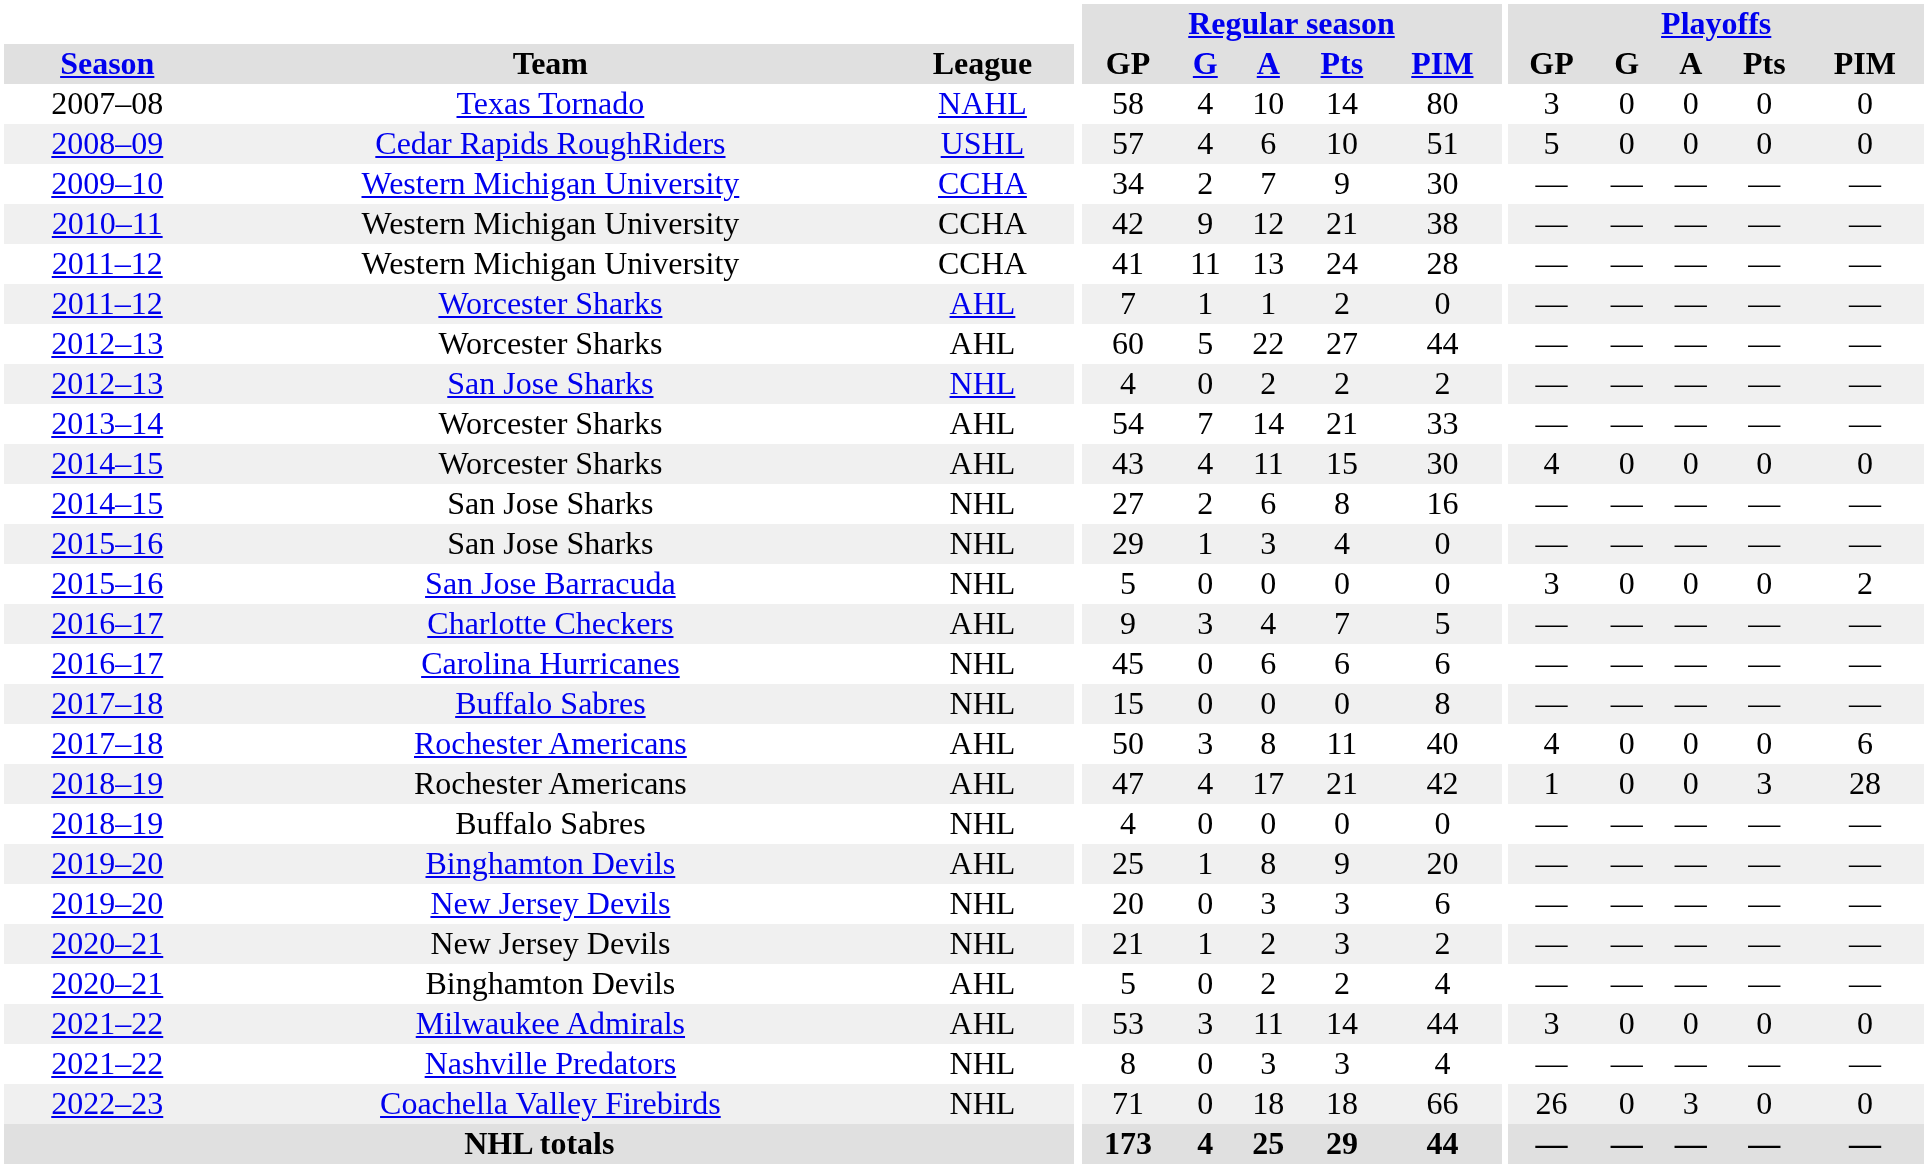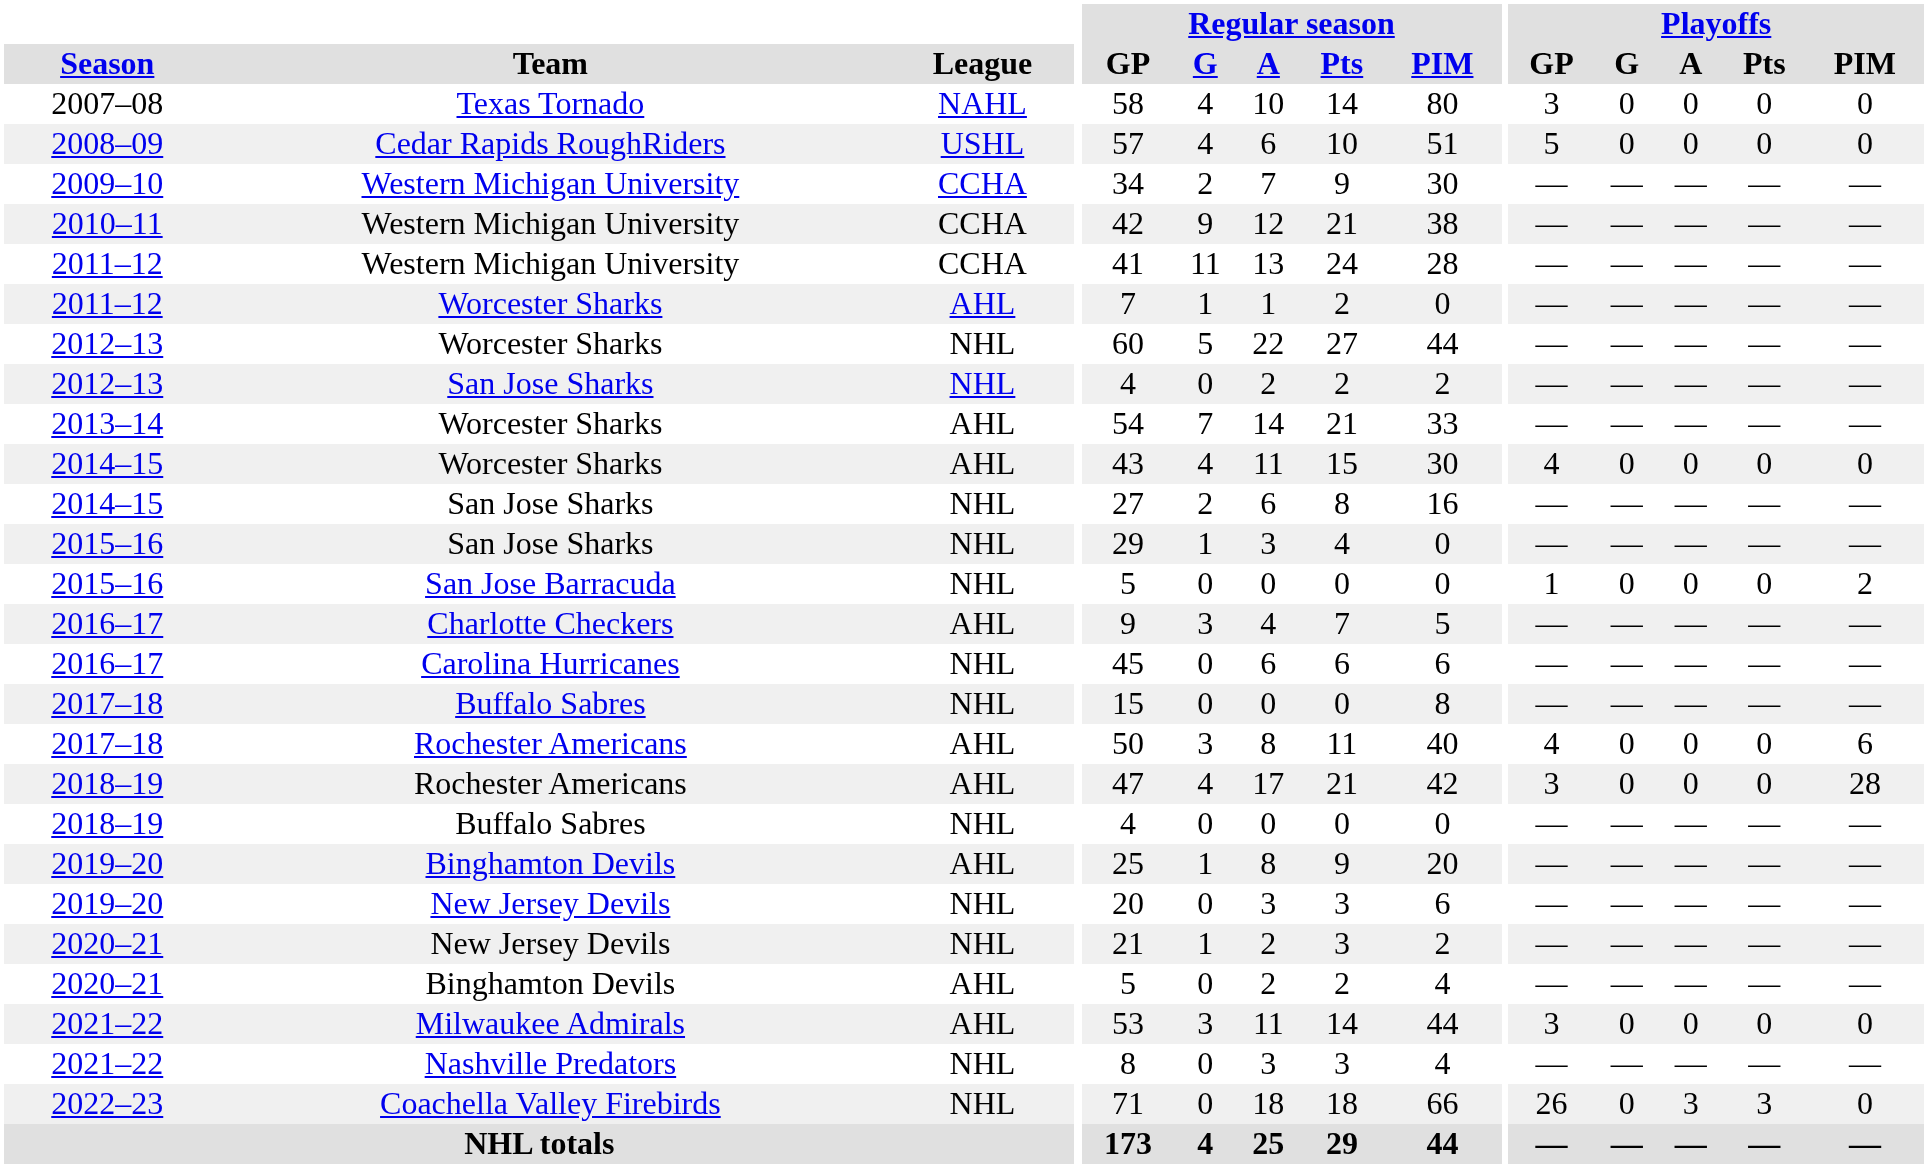 <table border="0" cellpadding="1" cellspacing="0" style="text-align:center; width:60em">
 <tr bgcolor="#e0e0e0">
 <th colspan="3" bgcolor="#ffffff"></th>
 <th rowspan="99" bgcolor="#ffffff"></th>
 <th colspan="5"><a href='#'>Regular season</a></th>
 <th rowspan="99" bgcolor="#ffffff"></th>
 <th colspan="5"><a href='#'>Playoffs</a></th>
 </tr>
 <tr bgcolor="#e0e0e0">
 <th><a href='#'>Season</a></th>
 <th>Team</th>
 <th>League</th>
 <th>GP</th>
 <th><a href='#'>G</a></th>
 <th><a href='#'>A</a></th>
 <th><a href='#'>Pts</a></th>
 <th><a href='#'>PIM</a></th>
 <th>GP</th>
 <th>G</th>
 <th>A</th>
 <th>Pts</th>
 <th>PIM</th>
 </tr>
 <tr>
 <td>2007–08</td>
 <td><a href='#'>Texas Tornado</a></td>
 <td><a href='#'>NAHL</a></td>
 <td>58</td>
 <td>4</td>
 <td>10</td>
 <td>14</td>
 <td>80</td>
 <td>3</td>
 <td>0</td>
 <td>0</td>
 <td>0</td>
 <td>0</td>
 </tr>
 <tr bgcolor="#f0f0f0">
 <td><a href='#'>2008–09</a></td>
 <td><a href='#'>Cedar Rapids RoughRiders</a></td>
 <td><a href='#'>USHL</a></td>
 <td>57</td>
 <td>4</td>
 <td>6</td>
 <td>10</td>
 <td>51</td>
 <td>5</td>
 <td>0</td>
 <td>0</td>
 <td>0</td>
 <td>0</td>
 </tr>
 <tr>
 <td><a href='#'>2009–10</a></td>
 <td><a href='#'>Western Michigan University</a></td>
 <td><a href='#'>CCHA</a></td>
 <td>34</td>
 <td>2</td>
 <td>7</td>
 <td>9</td>
 <td>30</td>
 <td>—</td>
 <td>—</td>
 <td>—</td>
 <td>—</td>
 <td>—</td>
 </tr>
 <tr bgcolor="#f0f0f0">
 <td><a href='#'>2010–11</a></td>
 <td>Western Michigan University</td>
 <td>CCHA</td>
 <td>42</td>
 <td>9</td>
 <td>12</td>
 <td>21</td>
 <td>38</td>
 <td>—</td>
 <td>—</td>
 <td>—</td>
 <td>—</td>
 <td>—</td>
 </tr>
 <tr>
 <td><a href='#'>2011–12</a></td>
 <td>Western Michigan University</td>
 <td>CCHA</td>
 <td>41</td>
 <td>11</td>
 <td>13</td>
 <td>24</td>
 <td>28</td>
 <td>—</td>
 <td>—</td>
 <td>—</td>
 <td>—</td>
 <td>—</td>
 </tr>
 <tr bgcolor="#f0f0f0">
 <td><a href='#'>2011–12</a></td>
 <td><a href='#'>Worcester Sharks</a></td>
 <td><a href='#'>AHL</a></td>
 <td>7</td>
 <td>1</td>
 <td>1</td>
 <td>2</td>
 <td>0</td>
 <td>—</td>
 <td>—</td>
 <td>—</td>
 <td>—</td>
 <td>—</td>
 </tr>
 <tr>
 <td><a href='#'>2012–13</a></td>
 <td>Worcester Sharks</td>
-<td>AHL</td>
+<td>NHL</td>
 <td>60</td>
 <td>5</td>
 <td>22</td>
 <td>27</td>
 <td>44</td>
 <td>—</td>
 <td>—</td>
 <td>—</td>
 <td>—</td>
 <td>—</td>
 </tr>
 <tr bgcolor="#f0f0f0">
 <td><a href='#'>2012–13</a></td>
 <td><a href='#'>San Jose Sharks</a></td>
 <td><a href='#'>NHL</a></td>
 <td>4</td>
 <td>0</td>
 <td>2</td>
 <td>2</td>
 <td>2</td>
 <td>—</td>
 <td>—</td>
 <td>—</td>
 <td>—</td>
 <td>—</td>
 </tr>
 <tr>
 <td><a href='#'>2013–14</a></td>
 <td>Worcester Sharks</td>
 <td>AHL</td>
 <td>54</td>
 <td>7</td>
 <td>14</td>
 <td>21</td>
 <td>33</td>
 <td>—</td>
 <td>—</td>
 <td>—</td>
 <td>—</td>
 <td>—</td>
 </tr>
 <tr bgcolor="#f0f0f0">
 <td><a href='#'>2014–15</a></td>
 <td>Worcester Sharks</td>
 <td>AHL</td>
 <td>43</td>
 <td>4</td>
 <td>11</td>
 <td>15</td>
 <td>30</td>
 <td>4</td>
 <td>0</td>
 <td>0</td>
 <td>0</td>
 <td>0</td>
 </tr>
 <tr>
 <td><a href='#'>2014–15</a></td>
 <td>San Jose Sharks</td>
 <td>NHL</td>
 <td>27</td>
 <td>2</td>
 <td>6</td>
 <td>8</td>
 <td>16</td>
 <td>—</td>
 <td>—</td>
 <td>—</td>
 <td>—</td>
 <td>—</td>
 </tr>
 <tr bgcolor="#f0f0f0">
 <td><a href='#'>2015–16</a></td>
 <td>San Jose Sharks</td>
 <td>NHL</td>
 <td>29</td>
 <td>1</td>
 <td>3</td>
 <td>4</td>
 <td>0</td>
 <td>—</td>
 <td>—</td>
 <td>—</td>
 <td>—</td>
 <td>—</td>
 </tr>
 <tr>
 <td><a href='#'>2015–16</a></td>
 <td><a href='#'>San Jose Barracuda</a></td>
 <td>NHL</td>
 <td>5</td>
 <td>0</td>
 <td>0</td>
 <td>0</td>
 <td>0</td>
-<td>3</td>
+<td>1</td>
 <td>0</td>
 <td>0</td>
 <td>0</td>
 <td>2</td>
 </tr>
 <tr bgcolor="#f0f0f0">
 <td><a href='#'>2016–17</a></td>
 <td><a href='#'>Charlotte Checkers</a></td>
 <td>AHL</td>
 <td>9</td>
 <td>3</td>
 <td>4</td>
 <td>7</td>
 <td>5</td>
 <td>—</td>
 <td>—</td>
 <td>—</td>
 <td>—</td>
 <td>—</td>
 </tr>
 <tr>
 <td><a href='#'>2016–17</a></td>
 <td><a href='#'>Carolina Hurricanes</a></td>
 <td>NHL</td>
 <td>45</td>
 <td>0</td>
 <td>6</td>
 <td>6</td>
 <td>6</td>
 <td>—</td>
 <td>—</td>
 <td>—</td>
 <td>—</td>
 <td>—</td>
 </tr>
 <tr bgcolor="#f0f0f0">
 <td><a href='#'>2017–18</a></td>
 <td><a href='#'>Buffalo Sabres</a></td>
 <td>NHL</td>
 <td>15</td>
 <td>0</td>
 <td>0</td>
 <td>0</td>
 <td>8</td>
 <td>—</td>
 <td>—</td>
 <td>—</td>
 <td>—</td>
 <td>—</td>
 </tr>
 <tr>
 <td><a href='#'>2017–18</a></td>
 <td><a href='#'>Rochester Americans</a></td>
 <td>AHL</td>
 <td>50</td>
 <td>3</td>
 <td>8</td>
 <td>11</td>
 <td>40</td>
 <td>4</td>
 <td>0</td>
 <td>0</td>
 <td>0</td>
 <td>6</td>
 </tr>
 <tr bgcolor="#f0f0f0">
 <td><a href='#'>2018–19</a></td>
 <td>Rochester Americans</td>
 <td>AHL</td>
 <td>47</td>
 <td>4</td>
 <td>17</td>
 <td>21</td>
 <td>42</td>
-<td>1</td>
+<td>3</td>
 <td>0</td>
 <td>0</td>
-<td>3</td>
+<td>0</td>
 <td>28</td>
 </tr>
 <tr>
 <td><a href='#'>2018–19</a></td>
 <td>Buffalo Sabres</td>
 <td>NHL</td>
 <td>4</td>
 <td>0</td>
 <td>0</td>
 <td>0</td>
 <td>0</td>
 <td>—</td>
 <td>—</td>
 <td>—</td>
 <td>—</td>
 <td>—</td>
 </tr>
 <tr bgcolor="#f0f0f0">
 <td><a href='#'>2019–20</a></td>
 <td><a href='#'>Binghamton Devils</a></td>
 <td>AHL</td>
 <td>25</td>
 <td>1</td>
 <td>8</td>
 <td>9</td>
 <td>20</td>
 <td>—</td>
 <td>—</td>
 <td>—</td>
 <td>—</td>
 <td>—</td>
 </tr>
 <tr>
 <td><a href='#'>2019–20</a></td>
 <td><a href='#'>New Jersey Devils</a></td>
 <td>NHL</td>
 <td>20</td>
 <td>0</td>
 <td>3</td>
 <td>3</td>
 <td>6</td>
 <td>—</td>
 <td>—</td>
 <td>—</td>
 <td>—</td>
 <td>—</td>
 </tr>
 <tr bgcolor="#f0f0f0">
 <td><a href='#'>2020–21</a></td>
 <td>New Jersey Devils</td>
 <td>NHL</td>
 <td>21</td>
 <td>1</td>
 <td>2</td>
 <td>3</td>
 <td>2</td>
 <td>—</td>
 <td>—</td>
 <td>—</td>
 <td>—</td>
 <td>—</td>
 </tr>
 <tr>
 <td><a href='#'>2020–21</a></td>
 <td>Binghamton Devils</td>
 <td>AHL</td>
 <td>5</td>
 <td>0</td>
 <td>2</td>
 <td>2</td>
 <td>4</td>
 <td>—</td>
 <td>—</td>
 <td>—</td>
 <td>—</td>
 <td>—</td>
 </tr>
 <tr bgcolor="#f0f0f0">
 <td><a href='#'>2021–22</a></td>
 <td><a href='#'>Milwaukee Admirals</a></td>
 <td>AHL</td>
 <td>53</td>
 <td>3</td>
 <td>11</td>
 <td>14</td>
 <td>44</td>
 <td>3</td>
 <td>0</td>
 <td>0</td>
 <td>0</td>
 <td>0</td>
 </tr>
 <tr>
 <td><a href='#'>2021–22</a></td>
 <td><a href='#'>Nashville Predators</a></td>
 <td>NHL</td>
 <td>8</td>
 <td>0</td>
 <td>3</td>
 <td>3</td>
 <td>4</td>
 <td>—</td>
 <td>—</td>
 <td>—</td>
 <td>—</td>
 <td>—</td>
 </tr>
 <tr bgcolor="#f0f0f0">
 <td><a href='#'>2022–23</a></td>
 <td><a href='#'>Coachella Valley Firebirds</a></td>
 <td>NHL</td>
 <td>71</td>
 <td>0</td>
 <td>18</td>
 <td>18</td>
 <td>66</td>
 <td>26</td>
 <td>0</td>
 <td>3</td>
-<td>0</td>
+<td>3</td>
 <td>0</td>
 </tr>
 <tr bgcolor="#e0e0e0">
 <th colspan="3">NHL totals</th>
 <th>173</th>
 <th>4</th>
 <th>25</th>
 <th>29</th>
 <th>44</th>
 <th>—</th>
 <th>—</th>
 <th>—</th>
 <th>—</th>
 <th>—</th>
 </tr>
 </table>
